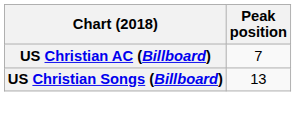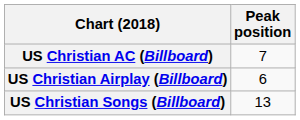 <table class="wikitable plainrowheaders" style="text-align:center">
 <tr>
 <th scope="col">Chart (2018)</th>
 <th scope="col">Peak<br>position</th>
 </tr>
 <tr>
 <th scope="row">US <a href='#'>Christian AC</a> (<em><a href='#'>Billboard</a></em>)</th>
 <td>7</td>
 </tr>
 <tr>
+<th scope="row">US <a href='#'>Christian Airplay</a> (<em><a href='#'>Billboard</a></em>)</th>
+<td>6</td>
+</tr>
+<tr>
 <th scope="row">US <a href='#'>Christian Songs</a> (<em><a href='#'>Billboard</a></em>)</th>
 <td>13</td>
 </tr>
 </table>
